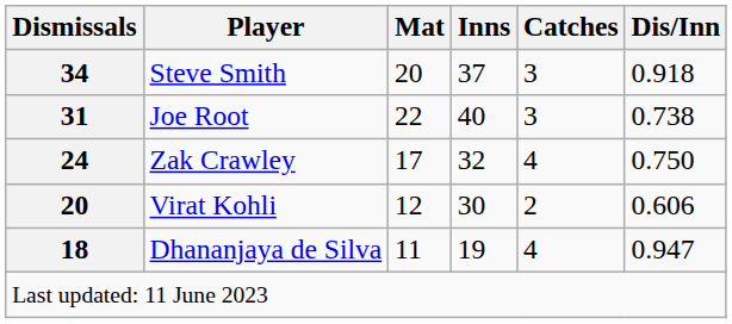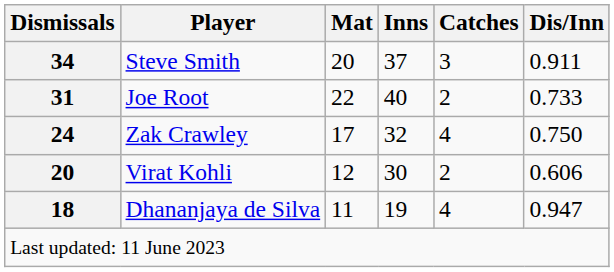 <table class="wikitable sortable">
 <tr>
 <th>Dismissals</th>
 <th>Player</th>
 <th>Mat</th>
 <th>Inns</th>
 <th>Catches</th>
 <th>Dis/Inn</th>
 </tr>
 <tr>
 <th>34</th>
 <td> <a href='#'>Steve Smith</a></td>
 <td>20</td>
 <td>37</td>
 <td>3</td>
-<td>0.918</td>
+<td>0.911</td>
 </tr>
 <tr>
 <th>31</th>
 <td> <a href='#'>Joe Root</a></td>
 <td>22</td>
 <td>40</td>
-<td>3</td>
-<td>0.738</td>
+<td>2</td>
+<td>0.733</td>
 </tr>
 <tr>
 <th>24</th>
 <td> <a href='#'>Zak Crawley</a></td>
 <td>17</td>
 <td>32</td>
 <td>4</td>
 <td>0.750</td>
 </tr>
 <tr>
 <th>20</th>
 <td> <a href='#'>Virat Kohli</a></td>
 <td>12</td>
 <td>30</td>
 <td>2</td>
 <td>0.606</td>
 </tr>
 <tr>
 <th>18</th>
 <td> <a href='#'>Dhananjaya de Silva</a></td>
 <td>11</td>
 <td>19</td>
 <td>4</td>
 <td>0.947</td>
 </tr>
 <tr class="sortbottom">
 <td colspan="9"><small> Last updated: 11 June 2023</small></td>
 </tr>
 </table>
